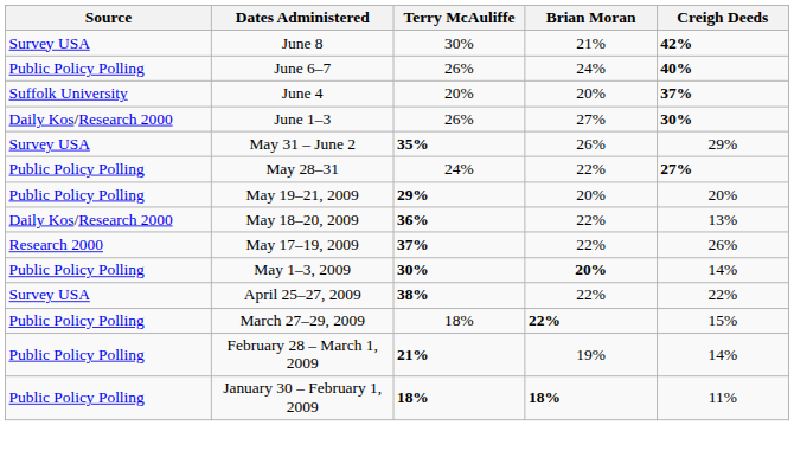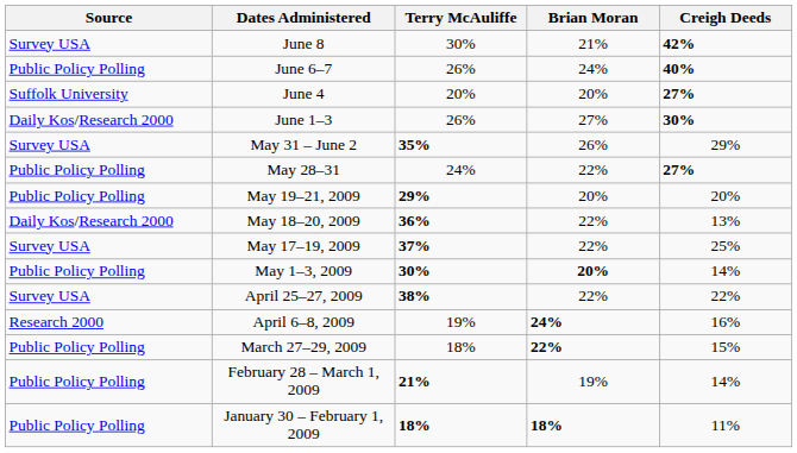 <table class="wikitable">
 <tr>
 <th width=200px>Source</th>
 <th width=175px>Dates Administered</th>
 <th width=125px>Terry McAuliffe</th>
 <th width=125px>Brian Moran</th>
 <th width=125px>Creigh Deeds</th>
 </tr>
 <tr>
 <td><a href='#'>Survey USA</a></td>
 <td align="center">June 8</td>
 <td align="center">30%</td>
 <td align="center">21%</td>
 <td><strong>42%</strong></td>
 </tr>
 <tr>
 <td><a href='#'>Public Policy Polling</a></td>
 <td align="center">June 6–7</td>
 <td align="center">26%</td>
 <td align="center">24%</td>
 <td><strong>40%</strong></td>
 </tr>
 <tr>
 <td><a href='#'>Suffolk University</a></td>
 <td align="center">June 4</td>
 <td align="center">20%</td>
 <td align="center">20%</td>
-<td><strong>37%</strong></td>
+<td><strong>27%</strong></td>
 </tr>
 <tr>
 <td><a href='#'>Daily Kos</a>/<a href='#'>Research 2000</a></td>
 <td align="center">June 1–3</td>
 <td align="center">26%</td>
 <td align="center">27%</td>
 <td><strong>30%</strong></td>
 </tr>
 <tr>
 <td><a href='#'>Survey USA</a></td>
 <td align="center">May 31 – June 2</td>
 <td><strong>35%</strong></td>
 <td align="center">26%</td>
 <td align="center">29%</td>
 </tr>
 <tr>
 <td><a href='#'>Public Policy Polling</a></td>
 <td align="center">May 28–31</td>
 <td align="center">24%</td>
 <td align="center">22%</td>
 <td><strong>27%</strong></td>
 </tr>
 <tr>
 <td><a href='#'>Public Policy Polling</a></td>
 <td align="center">May 19–21, 2009</td>
 <td><strong>29%</strong></td>
 <td align="center">20%</td>
 <td align="center">20%</td>
 </tr>
 <tr>
 <td><a href='#'>Daily Kos</a>/<a href='#'>Research 2000</a></td>
 <td align="center">May 18–20, 2009</td>
 <td><strong>36%</strong></td>
 <td align="center">22%</td>
 <td align="center">13%</td>
 </tr>
 <tr>
-<td><a href='#'>Research 2000</a></td>
+<td><a href='#'>Survey USA</a></td>
 <td align="center">May 17–19, 2009</td>
 <td><strong>37%</strong></td>
 <td align="center">22%</td>
-<td align="center">26%</td>
+<td align="center">25%</td>
 </tr>
 <tr>
 <td><a href='#'>Public Policy Polling</a></td>
 <td align="center">May 1–3, 2009</td>
 <td><strong>30%</strong></td>
 <td align="center"><strong>20%</strong></td>
 <td align="center">14%</td>
 </tr>
 <tr>
 <td><a href='#'>Survey USA</a></td>
 <td align="center">April 25–27, 2009</td>
 <td><strong>38%</strong></td>
 <td align="center">22%</td>
 <td align="center">22%</td>
+</tr>
+<tr>
+<td><a href='#'>Research 2000</a></td>
+<td align="center">April 6–8, 2009</td>
+<td align="center">19%</td>
+<td><strong>24%</strong></td>
+<td align="center">16%</td>
 </tr>
 <tr>
 <td><a href='#'>Public Policy Polling</a></td>
 <td align="center">March 27–29, 2009</td>
 <td align="center">18%</td>
 <td><strong>22%</strong></td>
 <td align="center">15%</td>
 </tr>
 <tr>
 <td><a href='#'>Public Policy Polling</a></td>
 <td align=center>February 28 – March 1, 2009</td>
 <td><strong>21%</strong></td>
 <td align=center>19%</td>
 <td align=center>14%</td>
 </tr>
 <tr>
 <td><a href='#'>Public Policy Polling</a></td>
 <td align=center>January 30 – February 1, 2009</td>
 <td><strong>18%</strong></td>
 <td><strong>18%</strong></td>
 <td align=center>11%</td>
 </tr>
 </table>
